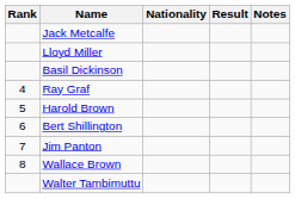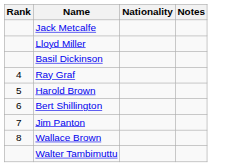 <table class="wikitable sortable" style=" text-align:center">
 <tr>
 <th>Rank</th>
 <th>Name</th>
 <th>Nationality</th>
-<th>Result</th>
 <th>Notes</th>
 </tr>
 <tr>
 <td></td>
 <td align=left><a href='#'>Jack Metcalfe</a></td>
 <td align=left></td>
 <td></td>
-<td></td>
 </tr>
 <tr>
 <td></td>
 <td align=left><a href='#'>Lloyd Miller</a></td>
 <td align=left></td>
-<td></td>
 <td></td>
 </tr>
 <tr>
 <td></td>
 <td align=left><a href='#'>Basil Dickinson</a></td>
 <td align=left></td>
 <td></td>
-<td></td>
 </tr>
 <tr>
 <td>4</td>
 <td align=left><a href='#'>Ray Graf</a></td>
 <td align=left></td>
-<td></td>
 <td></td>
 </tr>
 <tr>
 <td>5</td>
 <td align=left><a href='#'>Harold Brown</a></td>
 <td align=left></td>
 <td></td>
-<td></td>
 </tr>
 <tr>
 <td>6</td>
 <td align=left><a href='#'>Bert Shillington</a></td>
 <td align=left></td>
-<td></td>
 <td></td>
 </tr>
 <tr>
 <td>7</td>
 <td align=left><a href='#'>Jim Panton</a></td>
 <td align=left></td>
 <td></td>
-<td></td>
 </tr>
 <tr>
 <td>8</td>
 <td align=left><a href='#'>Wallace Brown</a></td>
 <td align=left></td>
-<td></td>
 <td></td>
 </tr>
 <tr>
 <td></td>
 <td align=left><a href='#'>Walter Tambimuttu</a></td>
 <td align=left></td>
 <td></td>
-<td></td>
 </tr>
 </table>
